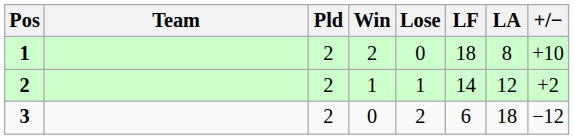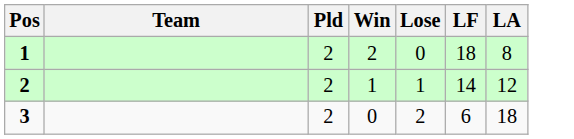 <table class="wikitable" style="font-size: 100%">
 <tr>
 <th width=20>Pos</th>
 <th width=200>Team</th>
 <th width=25>Pld</th>
 <th width=25>Win</th>
 <th width=25>Lose</th>
 <th width=25>LF</th>
 <th width=25>LA</th>
-<th width=25>+/−</th>
 </tr>
 <tr align=center style="background: #ccffcc;">
 <td><strong>1</strong></td>
 <td align="left"></td>
 <td>2</td>
 <td>2</td>
 <td>0</td>
 <td>18</td>
 <td>8</td>
-<td>+10</td>
 </tr>
 <tr align=center style="background: #ccffcc;">
 <td><strong>2</strong></td>
 <td align="left"></td>
 <td>2</td>
 <td>1</td>
 <td>1</td>
 <td>14</td>
 <td>12</td>
-<td>+2</td>
 </tr>
 <tr align=center>
 <td><strong>3</strong></td>
 <td align="left"></td>
 <td>2</td>
 <td>0</td>
 <td>2</td>
 <td>6</td>
 <td>18</td>
-<td>−12</td>
 </tr>
 </table>
